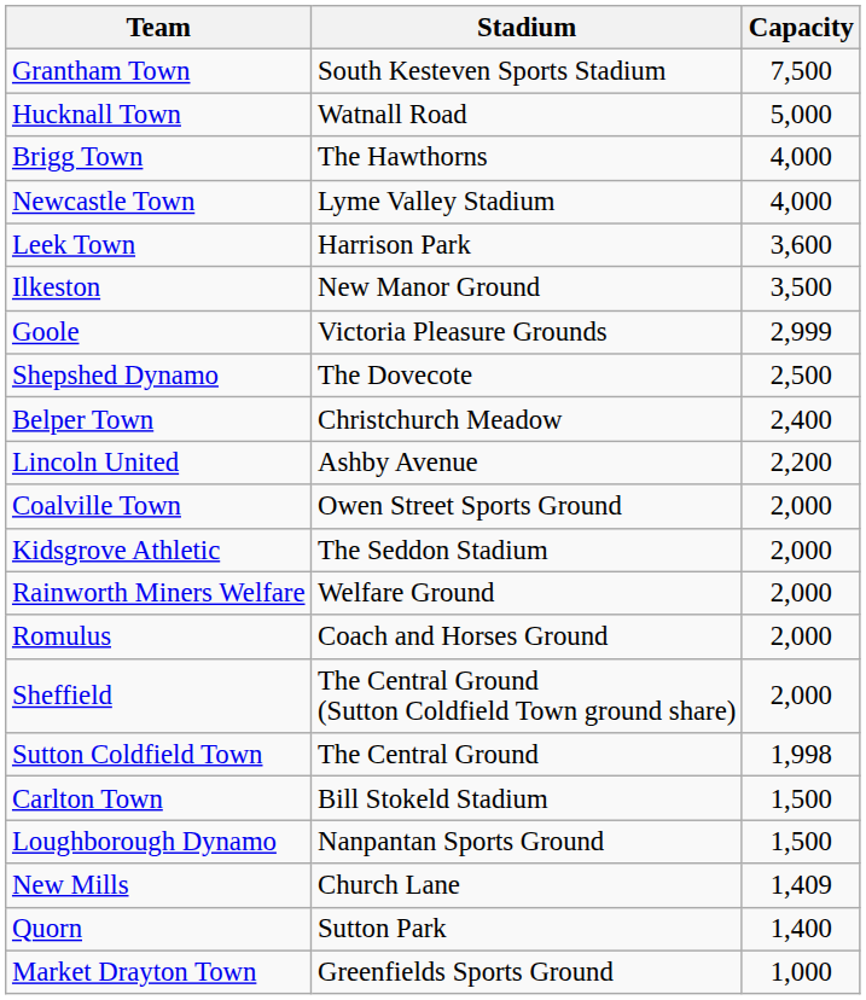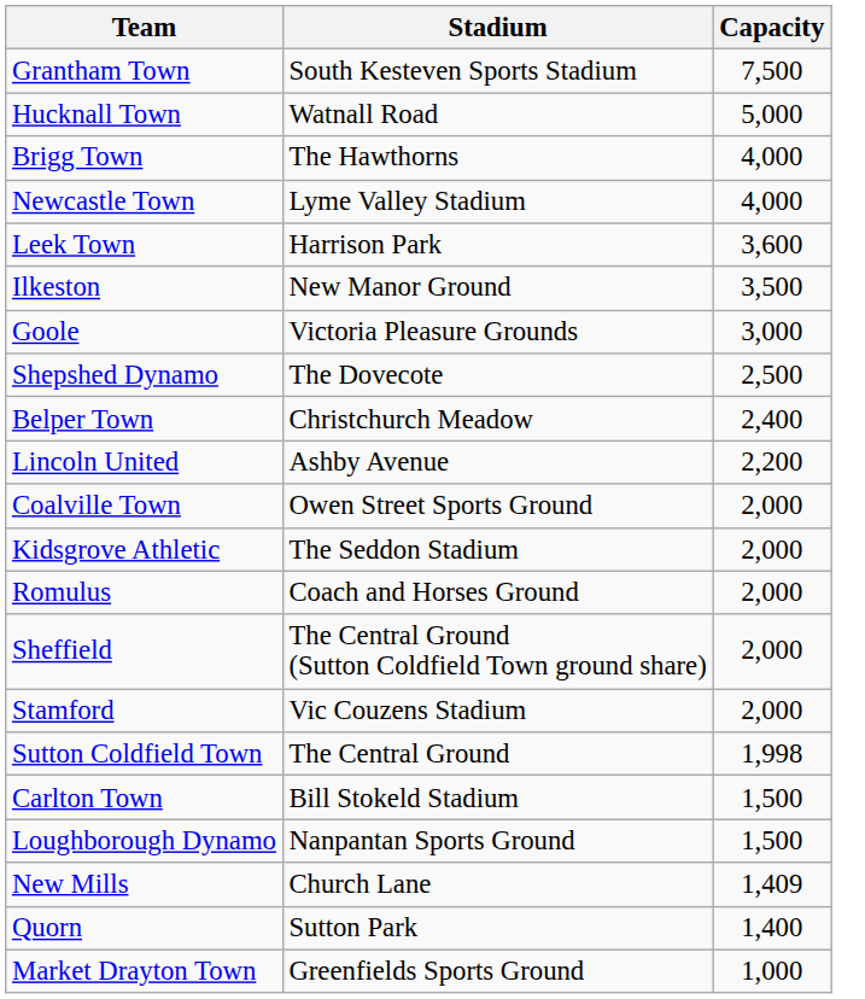 <table class="wikitable sortable">
 <tr>
 <th>Team</th>
 <th>Stadium</th>
 <th>Capacity</th>
 </tr>
 <tr>
 <td><a href='#'>Grantham Town</a></td>
 <td>South Kesteven Sports Stadium</td>
 <td align="center">7,500</td>
 </tr>
 <tr>
 <td><a href='#'>Hucknall Town</a></td>
 <td>Watnall Road</td>
 <td align="center">5,000</td>
 </tr>
 <tr>
 <td><a href='#'>Brigg Town</a></td>
 <td>The Hawthorns</td>
 <td align="center">4,000</td>
 </tr>
 <tr>
 <td><a href='#'>Newcastle Town</a></td>
 <td>Lyme Valley Stadium</td>
 <td align="center">4,000</td>
 </tr>
 <tr>
 <td><a href='#'>Leek Town</a></td>
 <td>Harrison Park</td>
 <td align="center">3,600</td>
 </tr>
 <tr>
 <td><a href='#'>Ilkeston</a></td>
 <td>New Manor Ground</td>
 <td align="center">3,500</td>
 </tr>
 <tr>
 <td><a href='#'>Goole</a></td>
 <td>Victoria Pleasure Grounds</td>
-<td align="center">2,999</td>
+<td align="center">3,000</td>
 </tr>
 <tr>
 <td><a href='#'>Shepshed Dynamo</a></td>
 <td>The Dovecote</td>
 <td align="center">2,500</td>
 </tr>
 <tr>
 <td><a href='#'>Belper Town</a></td>
 <td>Christchurch Meadow</td>
 <td align="center">2,400</td>
 </tr>
 <tr>
 <td><a href='#'>Lincoln United</a></td>
 <td>Ashby Avenue</td>
 <td align="center">2,200</td>
 </tr>
 <tr>
 <td><a href='#'>Coalville Town</a></td>
 <td>Owen Street Sports Ground</td>
 <td align="center">2,000</td>
 </tr>
 <tr>
 <td><a href='#'>Kidsgrove Athletic</a></td>
 <td>The Seddon Stadium</td>
 <td align="center">2,000</td>
 </tr>
 <tr>
-<td><a href='#'>Rainworth Miners Welfare</a></td>
-<td>Welfare Ground</td>
-<td align="center">2,000</td>
-</tr>
-<tr>
 <td><a href='#'>Romulus</a></td>
 <td>Coach and Horses Ground</td>
 <td align="center">2,000</td>
 </tr>
 <tr>
 <td><a href='#'>Sheffield</a></td>
 <td>The Central Ground <br>(Sutton Coldfield Town ground share)</td>
+<td align="center">2,000</td>
+</tr>
+<tr>
+<td><a href='#'>Stamford</a></td>
+<td>Vic Couzens Stadium</td>
 <td align="center">2,000</td>
 </tr>
 <tr>
 <td><a href='#'>Sutton Coldfield Town</a></td>
 <td>The Central Ground</td>
 <td align="center">1,998</td>
 </tr>
 <tr>
 <td><a href='#'>Carlton Town</a></td>
 <td>Bill Stokeld Stadium</td>
 <td align="center">1,500</td>
 </tr>
 <tr>
 <td><a href='#'>Loughborough Dynamo</a></td>
 <td>Nanpantan Sports Ground</td>
 <td align="center">1,500</td>
 </tr>
 <tr>
 <td><a href='#'>New Mills</a></td>
 <td>Church Lane</td>
 <td align="center">1,409</td>
 </tr>
 <tr>
 <td><a href='#'>Quorn</a></td>
 <td>Sutton Park</td>
 <td align="center">1,400</td>
 </tr>
 <tr>
 <td><a href='#'>Market Drayton Town</a></td>
 <td>Greenfields Sports Ground</td>
 <td align="center">1,000</td>
 </tr>
 </table>
